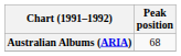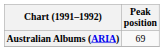 <table class="wikitable sortable plainrowheaders">
 <tr>
 <th>Chart (1991–1992)</th>
 <th>Peak<br>position</th>
 </tr>
 <tr>
 <th scope="row">Australian Albums (<a href='#'>ARIA</a>)</th>
-<td style="text-align:center;">68</td>
+<td style="text-align:center;">69</td>
 </tr>
 <tr>
 </tr>
 </table>
